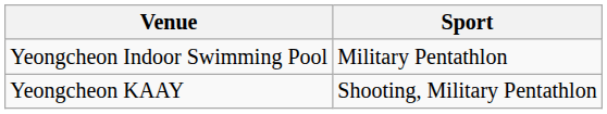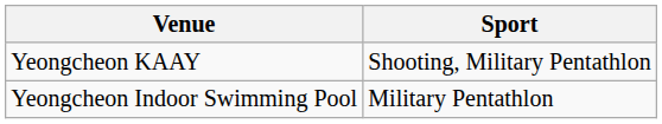 <table class=wikitable>
 <tr>
 <th>Venue</th>
 <th>Sport</th>
 </tr>
 <tr>
+<td>Yeongcheon KAAY</td>
+<td>Shooting, Military Pentathlon</td>
+</tr>
+<tr>
 <td>Yeongcheon Indoor Swimming Pool</td>
 <td>Military Pentathlon</td>
 </tr>
-<tr>
-<td>Yeongcheon KAAY</td>
-<td>Shooting, Military Pentathlon</td>
-</tr>
 </table>
